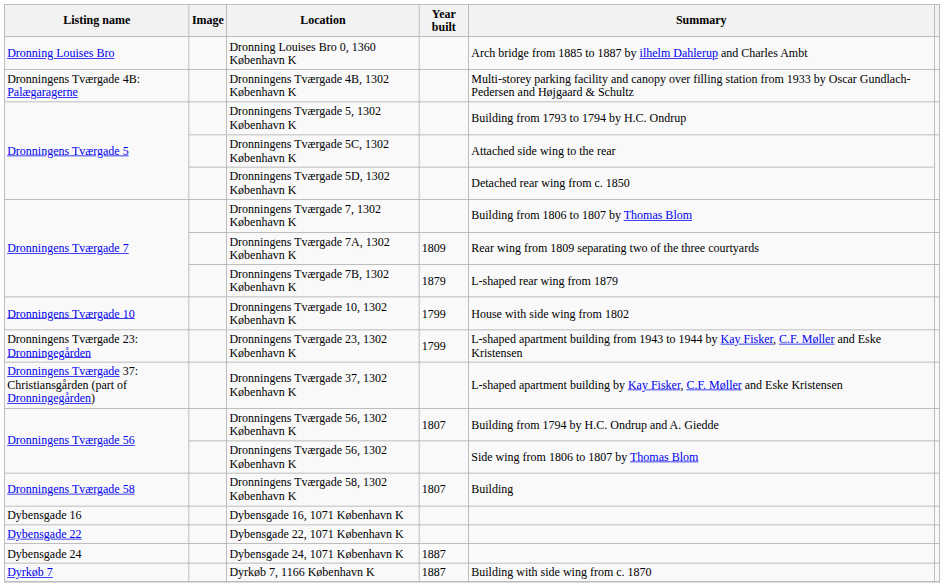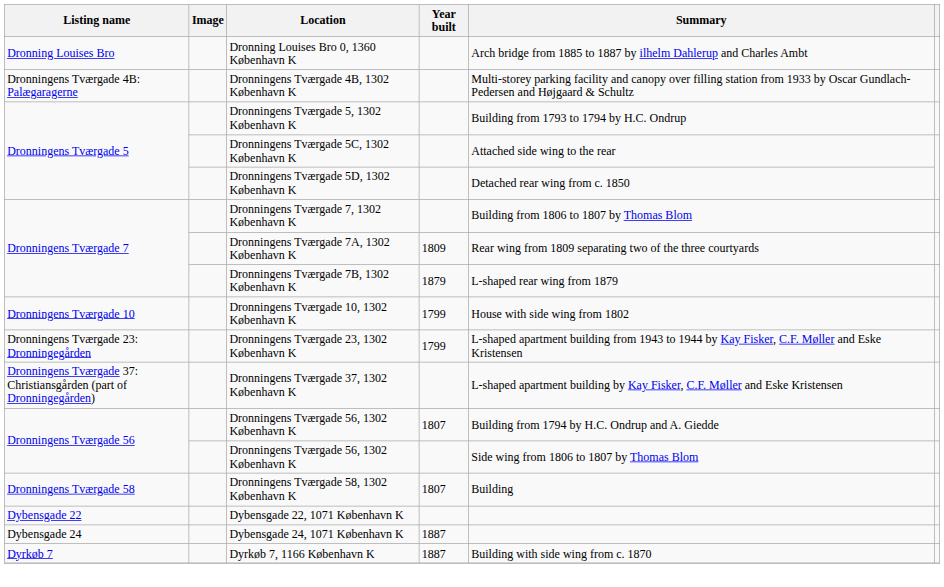 <table class="wikitable sortable">
 <tr>
 <th>Listing name</th>
 <th>Image</th>
 <th>Location</th>
 <th>Year built</th>
 <th>Summary</th>
 <th></th>
 </tr>
 <tr>
 <td><a href='#'>Dronning Louises Bro</a></td>
 <td></td>
 <td>Dronning Louises Bro 0, 1360 København K</td>
 <td></td>
 <td>Arch bridge from 1885 to 1887 by <a href='#'>ilhelm Dahlerup</a> and Charles Ambt</td>
 <td></td>
 </tr>
 <tr>
 <td>Dronningens Tværgade 4B:<br><a href='#'>Palægaragerne</a></td>
 <td></td>
 <td>Dronningens Tværgade 4B, 1302 København K</td>
 <td></td>
 <td>Multi-storey parking facility and canopy over filling station from 1933 by Oscar Gundlach-Pedersen and Højgaard & Schultz</td>
 </tr>
 <tr>
 <td rowspan="3"><a href='#'>Dronningens Tværgade 5</a></td>
 <td></td>
 <td>Dronningens Tværgade 5, 1302 København K</td>
 <td></td>
 <td>Building from 1793 to 1794 by H.C. Ondrup</td>
 <td></td>
 </tr>
 <tr>
 <td></td>
 <td>Dronningens Tværgade 5C, 1302 København K</td>
 <td></td>
 <td>Attached side wing to the rear</td>
 </tr>
 <tr>
 <td></td>
 <td>Dronningens Tværgade 5D, 1302 København K</td>
 <td></td>
 <td>Detached rear wing from c. 1850</td>
 </tr>
 <tr>
 <td rowspan="3"><a href='#'>Dronningens Tværgade 7</a></td>
 <td></td>
 <td>Dronningens Tværgade 7, 1302 København K</td>
 <td></td>
 <td>Building from 1806 to 1807 by <a href='#'>Thomas Blom</a></td>
 <td></td>
 </tr>
 <tr>
 <td></td>
 <td>Dronningens Tværgade 7A, 1302 København K</td>
 <td>1809</td>
 <td>Rear wing from 1809 separating two of the three courtyards</td>
 <td></td>
 </tr>
 <tr>
 <td></td>
 <td>Dronningens Tværgade 7B, 1302 København K</td>
 <td>1879</td>
 <td>L-shaped rear wing from 1879</td>
 <td></td>
 </tr>
 <tr>
 <td><a href='#'>Dronningens Tværgade 10</a></td>
 <td></td>
 <td>Dronningens Tværgade 10, 1302 København K</td>
 <td>1799</td>
 <td>House with side wing from 1802</td>
 <td></td>
 </tr>
 <tr>
 <td>Dronningens Tværgade 23:<br><a href='#'>Dronningegården</a></td>
 <td></td>
 <td>Dronningens Tværgade 23, 1302 København K</td>
 <td>1799</td>
 <td>L-shaped apartment building from 1943 to 1944 by <a href='#'>Kay Fisker</a>, <a href='#'>C.F. Møller</a> and Eske Kristensen</td>
 <td></td>
 </tr>
 <tr>
 <td><a href='#'>Dronningens Tværgade</a> 37:<br>Christiansgården (part of <a href='#'>Dronningegården</a>)</td>
 <td></td>
 <td>Dronningens Tværgade 37, 1302 København K</td>
 <td></td>
 <td>L-shaped apartment building by <a href='#'>Kay Fisker</a>, <a href='#'>C.F. Møller</a> and Eske Kristensen</td>
 <td></td>
 </tr>
 <tr>
 <td rowspan="2"><a href='#'>Dronningens Tværgade 56</a></td>
 <td></td>
 <td>Dronningens Tværgade 56, 1302 København K</td>
 <td>1807</td>
 <td>Building from 1794 by H.C. Ondrup and A. Giedde</td>
 <td></td>
 </tr>
 <tr>
 <td></td>
 <td>Dronningens Tværgade 56, 1302 København K</td>
 <td></td>
 <td>Side wing from 1806 to 1807 by <a href='#'>Thomas Blom</a></td>
 <td></td>
 </tr>
 <tr>
 <td><a href='#'>Dronningens Tværgade 58</a></td>
 <td></td>
 <td>Dronningens Tværgade 58, 1302 København K</td>
 <td>1807</td>
 <td>Building</td>
 <td></td>
 </tr>
 <tr>
-<td>Dybensgade 16</td>
-<td></td>
-<td>Dybensgade 16, 1071 København K</td>
-<td></td>
-<td></td>
-<td></td>
-</tr>
-<tr>
 <td><a href='#'>Dybensgade 22</a></td>
 <td></td>
 <td>Dybensgade 22, 1071 København K</td>
 <td></td>
 <td></td>
 <td></td>
 </tr>
 <tr>
 <td>Dybensgade 24</td>
 <td></td>
 <td>Dybensgade 24, 1071 København K</td>
 <td>1887</td>
 <td></td>
 <td></td>
 </tr>
 <tr>
 <td><a href='#'>Dyrkøb 7</a></td>
 <td></td>
 <td>Dyrkøb 7, 1166 København K</td>
 <td>1887</td>
 <td>Building with side wing from c. 1870</td>
 <td></td>
 </tr>
 <tr>
 </tr>
 </table>
